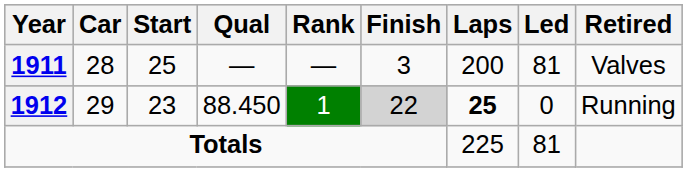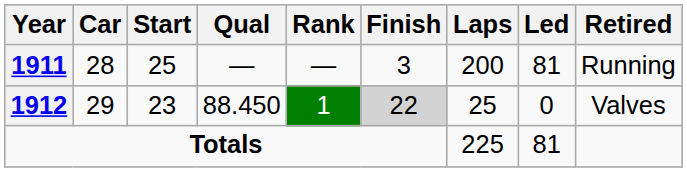 <table class="wikitable" style="text-align:center">
 <tr>
 <th>Year</th>
 <th>Car</th>
 <th>Start</th>
 <th>Qual</th>
 <th>Rank</th>
 <th>Finish</th>
 <th>Laps</th>
 <th>Led</th>
 <th>Retired</th>
 </tr>
 <tr>
 <th><a href='#'>1911</a></th>
 <td>28</td>
 <td>25</td>
 <td>—</td>
 <td>—</td>
 <td>3</td>
 <td>200</td>
 <td>81</td>
-<td>Valves</td>
+<td>Running</td>
 </tr>
 <tr>
 <th><a href='#'>1912</a></th>
 <td>29</td>
 <td>23</td>
 <td>88.450</td>
 <td style="background:green;color:white">1</td>
 <td style="background: lightgrey;">22</td>
-<td><strong>25</strong></td>
+<td>25</td>
 <td>0</td>
-<td>Running</td>
+<td>Valves</td>
 </tr>
 <tr>
 <td colspan=6><strong>Totals</strong></td>
 <td>225</td>
 <td>81</td>
 <td></td>
 </tr>
 </table>
